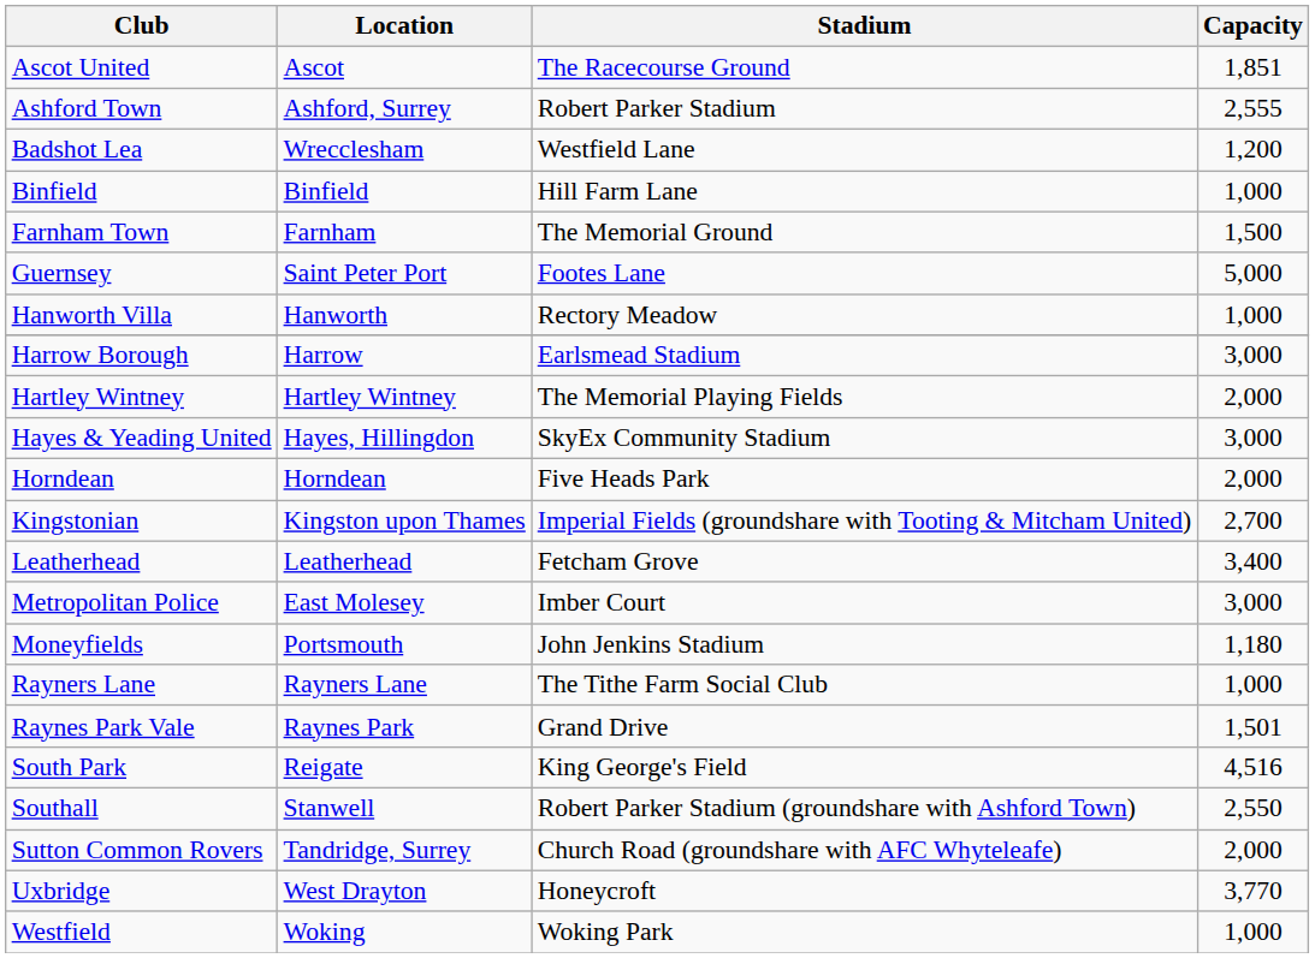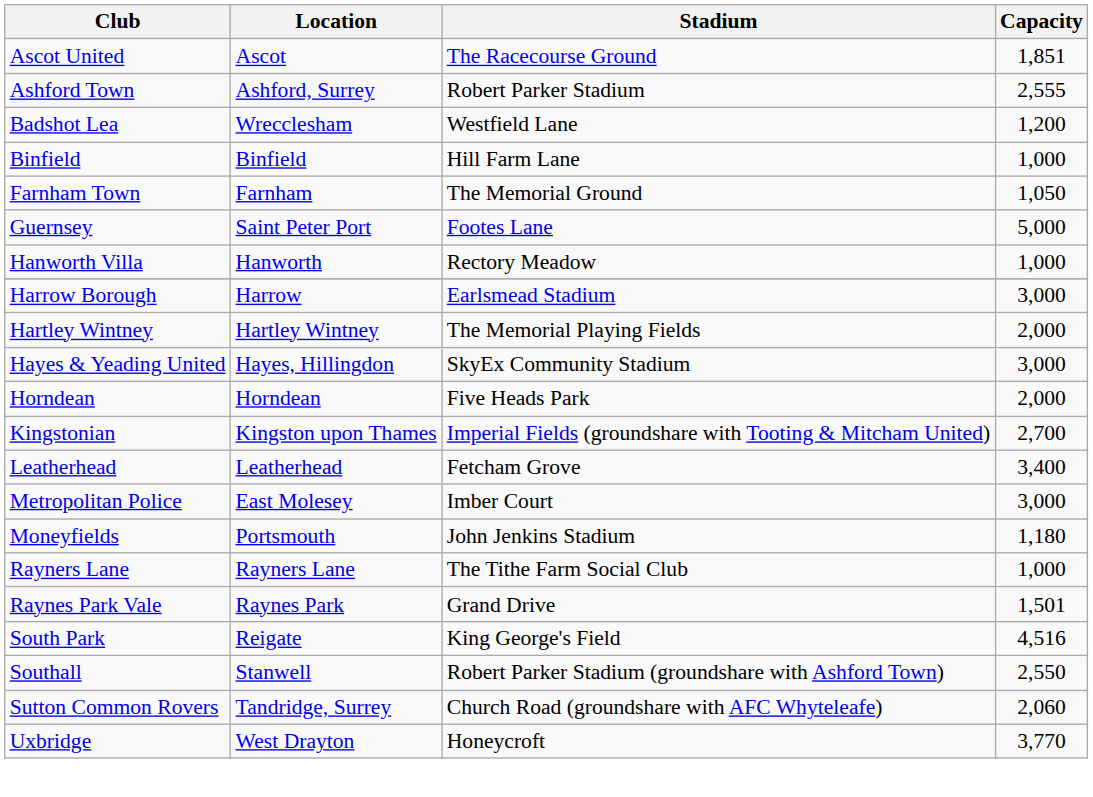 <table class="wikitable sortable">
 <tr>
 <th>Club</th>
 <th>Location</th>
 <th>Stadium</th>
 <th>Capacity</th>
 </tr>
 <tr>
 <td><a href='#'>Ascot United</a></td>
 <td><a href='#'>Ascot</a></td>
 <td><a href='#'>The Racecourse Ground</a></td>
 <td align="center">1,851</td>
 </tr>
 <tr>
 <td><a href='#'>Ashford Town</a></td>
 <td><a href='#'>Ashford, Surrey</a></td>
 <td>Robert Parker Stadium</td>
 <td align="center">2,555</td>
 </tr>
 <tr>
 <td><a href='#'>Badshot Lea</a></td>
 <td><a href='#'>Wrecclesham</a></td>
 <td>Westfield Lane</td>
 <td align="center">1,200</td>
 </tr>
 <tr>
 <td><a href='#'>Binfield</a></td>
 <td><a href='#'>Binfield</a></td>
 <td>Hill Farm Lane</td>
 <td align="center">1,000</td>
 </tr>
 <tr>
 <td><a href='#'>Farnham Town</a></td>
 <td><a href='#'>Farnham</a></td>
 <td>The Memorial Ground</td>
-<td align="center">1,500</td>
+<td align="center">1,050</td>
 </tr>
 <tr>
 <td><a href='#'>Guernsey</a></td>
 <td><a href='#'>Saint Peter Port</a></td>
 <td><a href='#'>Footes Lane</a></td>
 <td align="center">5,000</td>
 </tr>
 <tr>
 <td><a href='#'>Hanworth Villa</a></td>
 <td><a href='#'>Hanworth</a></td>
 <td>Rectory Meadow</td>
 <td align="center">1,000</td>
 </tr>
 <tr>
 </tr>
 <tr>
 <td><a href='#'>Harrow Borough</a></td>
 <td><a href='#'>Harrow</a></td>
 <td><a href='#'>Earlsmead Stadium</a></td>
 <td align="center">3,000</td>
 </tr>
 <tr>
 <td><a href='#'>Hartley Wintney</a></td>
 <td><a href='#'>Hartley Wintney</a></td>
 <td>The Memorial Playing Fields</td>
 <td align="center">2,000</td>
 </tr>
 <tr>
 <td><a href='#'>Hayes & Yeading United</a></td>
 <td><a href='#'>Hayes, Hillingdon</a></td>
 <td>SkyEx Community Stadium</td>
 <td align="center">3,000</td>
 </tr>
 <tr>
 <td><a href='#'>Horndean</a></td>
 <td><a href='#'>Horndean</a></td>
 <td>Five Heads Park</td>
 <td align="center">2,000</td>
 </tr>
 <tr>
 <td><a href='#'>Kingstonian</a></td>
 <td><a href='#'>Kingston upon Thames</a></td>
 <td><a href='#'>Imperial Fields</a>  (groundshare with <a href='#'>Tooting & Mitcham United</a>)</td>
 <td style="text-align:center;">2,700</td>
 </tr>
 <tr>
 <td><a href='#'>Leatherhead</a></td>
 <td><a href='#'>Leatherhead</a></td>
 <td>Fetcham Grove</td>
 <td align="center">3,400</td>
 </tr>
 <tr>
 <td><a href='#'>Metropolitan Police</a></td>
 <td><a href='#'>East Molesey</a></td>
 <td>Imber Court</td>
 <td align="center">3,000</td>
 </tr>
 <tr>
 <td><a href='#'>Moneyfields</a></td>
 <td><a href='#'>Portsmouth</a></td>
 <td>John Jenkins Stadium</td>
 <td align="center">1,180</td>
 </tr>
 <tr>
 <td><a href='#'>Rayners Lane</a></td>
 <td><a href='#'>Rayners Lane</a></td>
 <td>The Tithe Farm Social Club</td>
 <td align="center">1,000</td>
 </tr>
 <tr>
 <td><a href='#'>Raynes Park Vale</a></td>
 <td><a href='#'>Raynes Park</a></td>
 <td>Grand Drive</td>
 <td align="center">1,501</td>
 </tr>
 <tr>
 <td><a href='#'>South Park</a></td>
 <td><a href='#'>Reigate</a></td>
 <td>King George's Field</td>
 <td align="center">4,516</td>
 </tr>
 <tr>
 <td><a href='#'>Southall</a></td>
 <td><a href='#'>Stanwell</a></td>
 <td>Robert Parker Stadium (groundshare with <a href='#'>Ashford Town</a>)</td>
 <td align="center">2,550</td>
 </tr>
 <tr>
 <td><a href='#'>Sutton Common Rovers</a></td>
 <td><a href='#'>Tandridge, Surrey</a></td>
 <td>Church Road (groundshare with <a href='#'>AFC Whyteleafe</a>)</td>
-<td align="center">2,000</td>
+<td align="center">2,060</td>
 </tr>
 <tr>
 <td><a href='#'>Uxbridge</a></td>
 <td><a href='#'>West Drayton</a></td>
 <td>Honeycroft</td>
 <td align="center">3,770</td>
 </tr>
-<tr>
-<td><a href='#'>Westfield</a></td>
-<td><a href='#'>Woking</a> </td>
-<td>Woking Park</td>
-<td align="center">1,000</td>
-</tr>
 </table>
